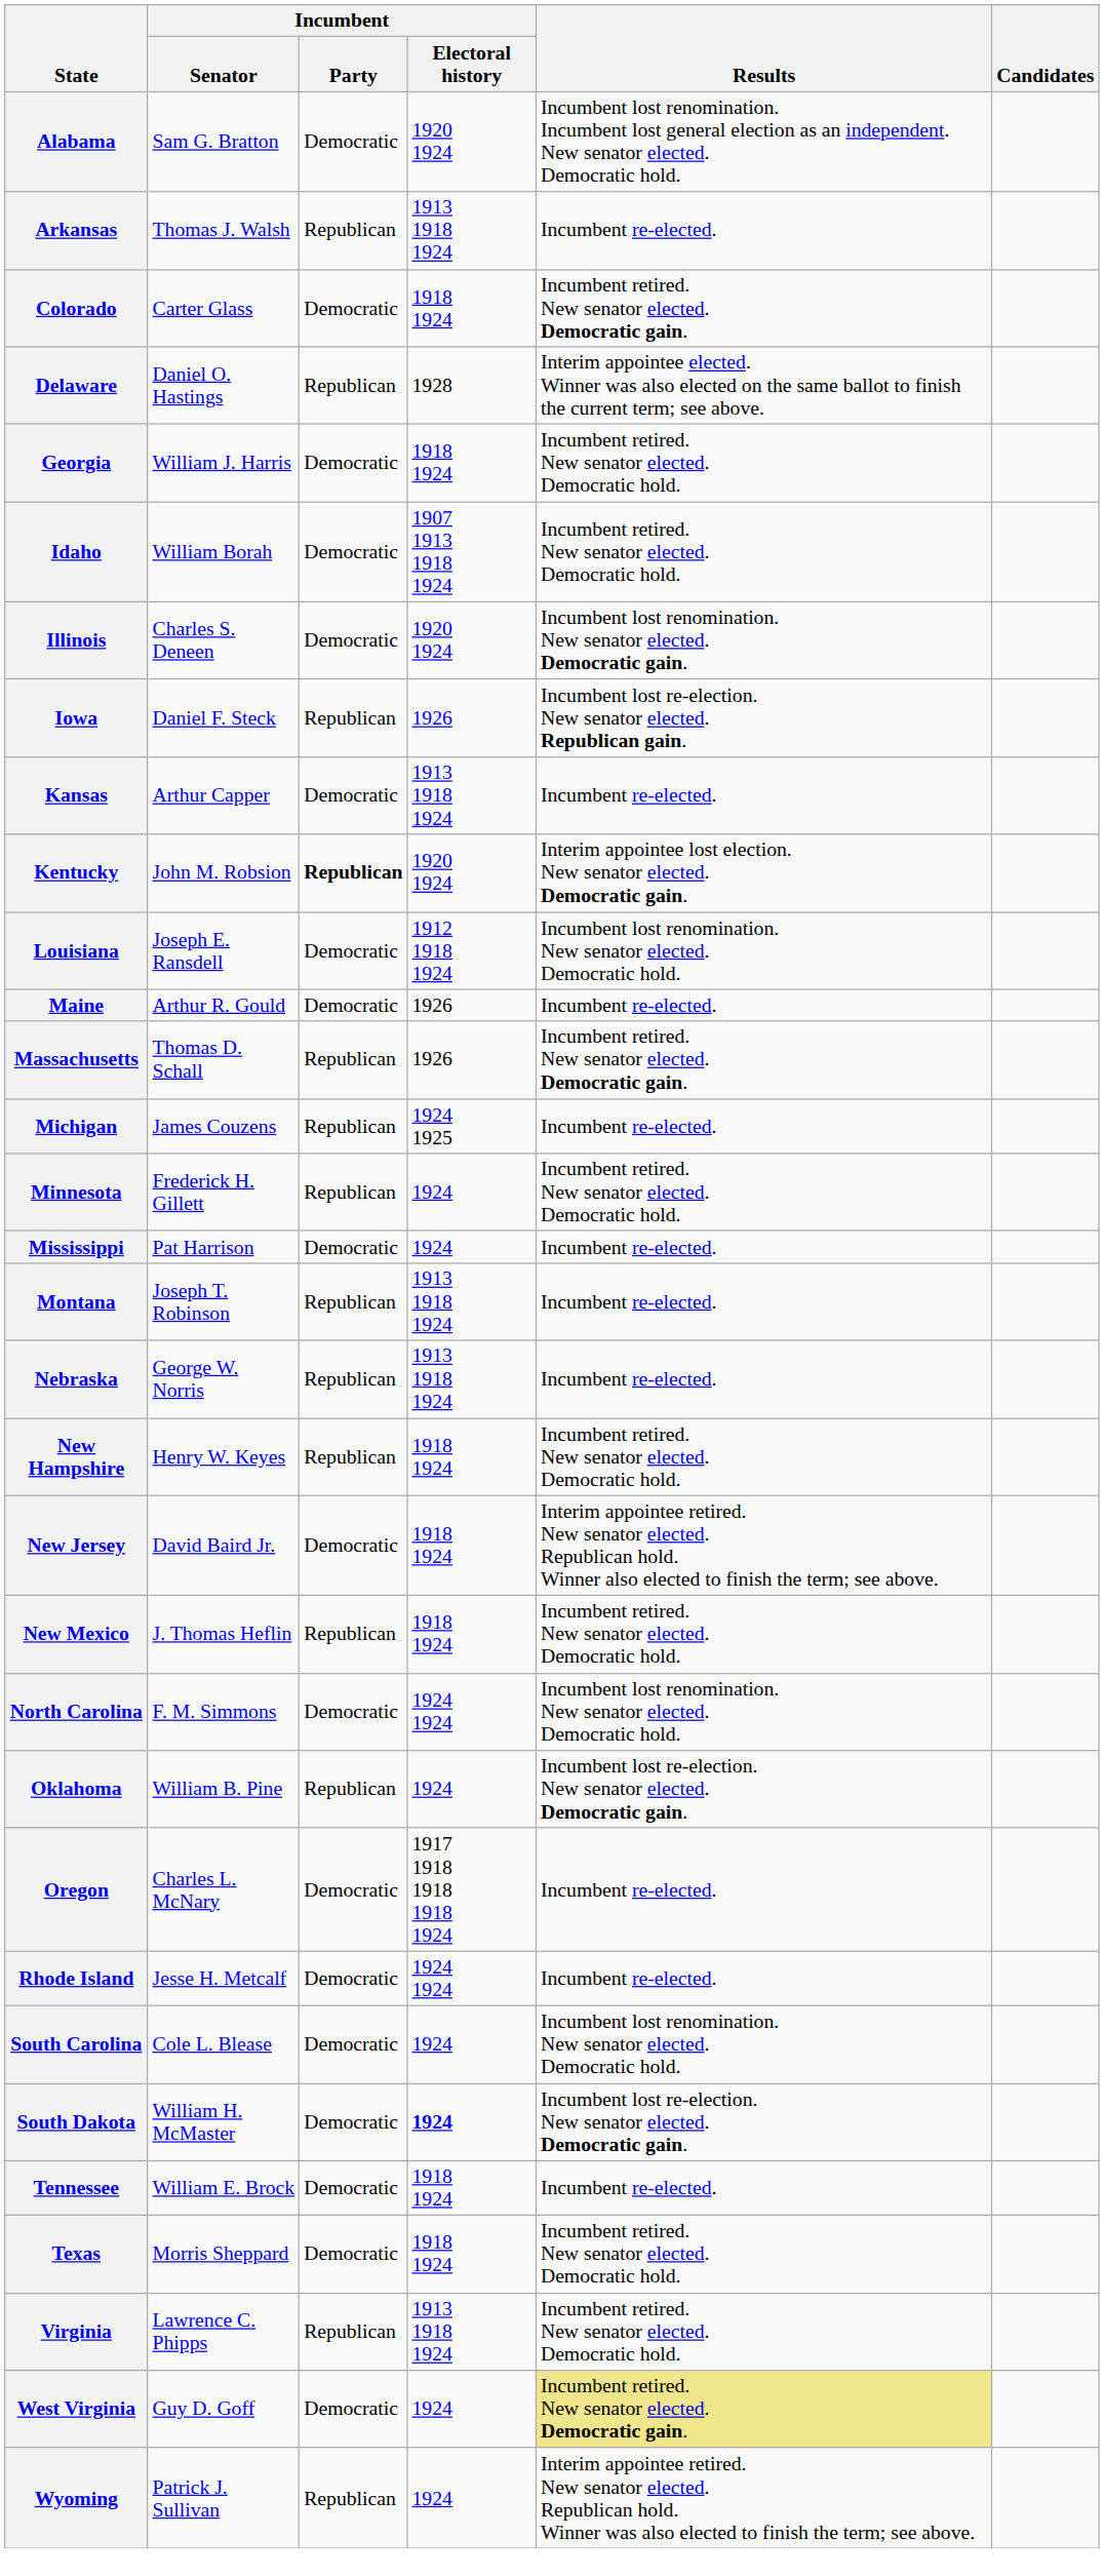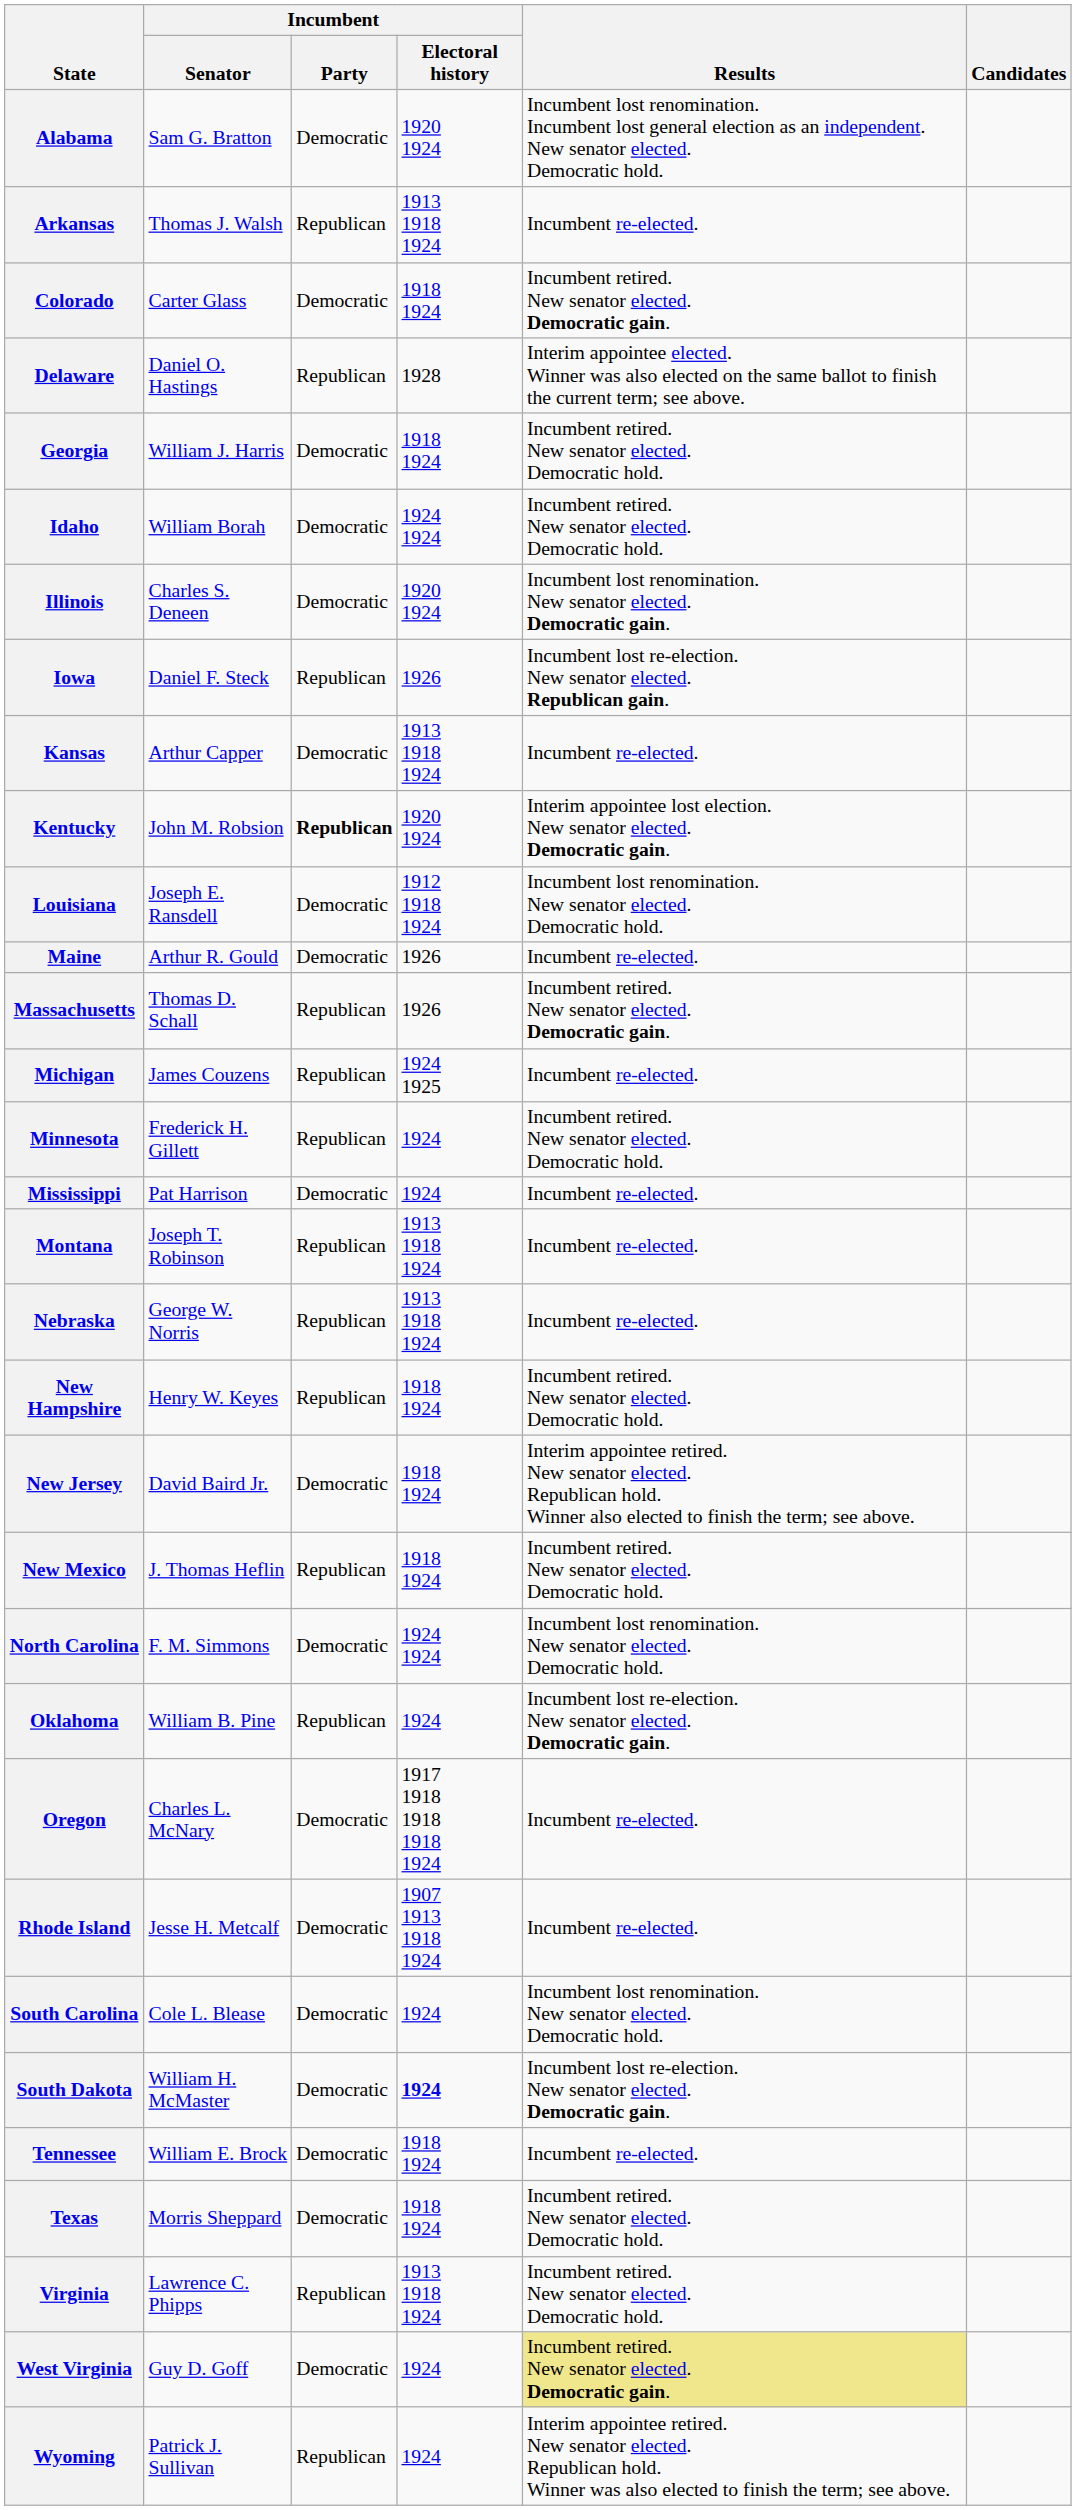 <table class=wikitable>
 <tr valign=bottom>
 <th rowspan=2>State</th>
 <th colspan=3>Incumbent</th>
 <th rowspan=2>Results</th>
 <th rowspan=2>Candidates</th>
 </tr>
 <tr valign=bottom>
 <th>Senator</th>
 <th>Party</th>
 <th>Electoral history</th>
 </tr>
 <tr>
 <th><a href='#'>Alabama</a></th>
 <td><a href='#'>Sam G. Bratton</a></td>
 <td>Democratic</td>
 <td><a href='#'>1920 </a><br><a href='#'>1924</a></td>
 <td>Incumbent lost renomination.<br>Incumbent lost general election as an <a href='#'>independent</a>.<br>New senator <a href='#'>elected</a>.<br>Democratic hold.</td>
 <td nowrap></td>
 </tr>
 <tr>
 <th><a href='#'>Arkansas</a></th>
 <td><a href='#'>Thomas J. Walsh</a></td>
 <td>Republican</td>
 <td><a href='#'>1913</a><br><a href='#'>1918</a><br><a href='#'>1924</a></td>
 <td>Incumbent <a href='#'>re-elected</a>.</td>
 <td nowrap></td>
 </tr>
 <tr>
 <th><a href='#'>Colorado</a></th>
 <td><a href='#'>Carter Glass</a></td>
 <td>Democratic</td>
 <td><a href='#'>1918</a><br><a href='#'>1924</a></td>
 <td>Incumbent retired.<br>New senator <a href='#'>elected</a>.<br><strong>Democratic gain</strong>.</td>
 <td nowrap></td>
 </tr>
 <tr>
 <th><a href='#'>Delaware</a></th>
 <td><a href='#'>Daniel O. Hastings</a></td>
 <td>Republican</td>
 <td>1928 </td>
 <td>Interim appointee <a href='#'>elected</a>.<br>Winner was also elected on the same ballot to finish the current term; see above.</td>
 <td nowrap></td>
 </tr>
 <tr>
 <th><a href='#'>Georgia</a></th>
 <td><a href='#'>William J. Harris</a></td>
 <td>Democratic</td>
 <td><a href='#'>1918</a><br><a href='#'>1924</a></td>
 <td>Incumbent retired.<br>New senator <a href='#'>elected</a>.<br>Democratic hold.</td>
 <td nowrap></td>
 </tr>
 <tr>
 <th><a href='#'>Idaho</a></th>
 <td><a href='#'>William Borah</a></td>
 <td>Democratic</td>
-<td><a href='#'>1907</a><br><a href='#'>1913</a><br><a href='#'>1918</a><br><a href='#'>1924</a></td>
+<td><a href='#'>1924 </a><br><a href='#'>1924</a></td>
 <td>Incumbent retired.<br>New senator <a href='#'>elected</a>.<br>Democratic hold.</td>
 <td nowrap></td>
 </tr>
 <tr>
 <th><a href='#'>Illinois</a></th>
 <td><a href='#'>Charles S. Deneen</a></td>
 <td>Democratic</td>
 <td><a href='#'>1920 </a><br><a href='#'>1924</a></td>
 <td>Incumbent lost renomination.<br>New senator <a href='#'>elected</a>.<br><strong>Democratic gain</strong>.</td>
 <td nowrap></td>
 </tr>
 <tr>
 <th><a href='#'>Iowa</a></th>
 <td><a href='#'>Daniel F. Steck</a></td>
 <td>Republican</td>
 <td><a href='#'>1926 </a></td>
 <td>Incumbent lost re-election.<br>New senator <a href='#'>elected</a>.<br><strong>Republican gain</strong>.</td>
 <td nowrap></td>
 </tr>
 <tr>
 <th><a href='#'>Kansas</a></th>
 <td><a href='#'>Arthur Capper</a></td>
 <td>Democratic</td>
 <td><a href='#'>1913</a><br><a href='#'>1918</a><br><a href='#'>1924</a></td>
 <td>Incumbent <a href='#'>re-elected</a>.</td>
 <td nowrap></td>
 </tr>
 <tr>
 <th><a href='#'>Kentucky</a></th>
 <td><a href='#'>John M. Robsion</a></td>
 <td><strong>Republican</strong></td>
 <td><a href='#'>1920 </a><br><a href='#'>1924</a></td>
 <td>Interim appointee lost election.<br>New senator <a href='#'>elected</a>.<br><strong>Democratic gain</strong>.</td>
 <td nowrap></td>
 </tr>
 <tr>
 <th><a href='#'>Louisiana</a></th>
 <td><a href='#'>Joseph E. Ransdell</a></td>
 <td>Democratic</td>
 <td><a href='#'>1912</a><br><a href='#'>1918</a><br><a href='#'>1924</a></td>
 <td>Incumbent lost renomination.<br>New senator <a href='#'>elected</a>.<br>Democratic hold.</td>
 <td nowrap></td>
 </tr>
 <tr>
 <th><a href='#'>Maine</a></th>
 <td><a href='#'>Arthur R. Gould</a></td>
 <td>Democratic</td>
 <td>1926 </td>
 <td>Incumbent <a href='#'>re-elected</a>.</td>
 <td nowrap></td>
 </tr>
 <tr>
 <th><a href='#'>Massachusetts</a></th>
 <td><a href='#'>Thomas D. Schall</a></td>
 <td>Republican</td>
 <td>1926 </td>
 <td>Incumbent retired.<br>New senator <a href='#'>elected</a>.<br><strong>Democratic gain</strong>.</td>
 <td nowrap></td>
 </tr>
 <tr>
 <th><a href='#'>Michigan</a></th>
 <td><a href='#'>James Couzens</a></td>
 <td>Republican</td>
 <td><a href='#'>1924</a><br>1925 </td>
 <td>Incumbent <a href='#'>re-elected</a>.</td>
 <td nowrap></td>
 </tr>
 <tr>
 <th><a href='#'>Minnesota</a></th>
 <td><a href='#'>Frederick H. Gillett</a></td>
 <td>Republican</td>
 <td><a href='#'>1924</a></td>
 <td>Incumbent retired.<br>New senator <a href='#'>elected</a>.<br>Democratic hold.</td>
 <td nowrap></td>
 </tr>
 <tr>
 <th><a href='#'>Mississippi</a></th>
 <td><a href='#'>Pat Harrison</a></td>
 <td>Democratic</td>
 <td><a href='#'>1924</a></td>
 <td>Incumbent <a href='#'>re-elected</a>.</td>
 <td nowrap></td>
 </tr>
 <tr>
 <th><a href='#'>Montana</a></th>
 <td><a href='#'>Joseph T. Robinson</a></td>
 <td>Republican</td>
 <td><a href='#'>1913</a><br><a href='#'>1918</a><br><a href='#'>1924</a></td>
 <td>Incumbent <a href='#'>re-elected</a>.</td>
 <td nowrap></td>
 </tr>
 <tr>
 <th><a href='#'>Nebraska</a></th>
 <td><a href='#'>George W. Norris</a></td>
 <td>Republican</td>
 <td><a href='#'>1913</a><br><a href='#'>1918</a><br><a href='#'>1924</a></td>
 <td>Incumbent <a href='#'>re-elected</a>.</td>
 <td nowrap></td>
 </tr>
 <tr>
 <th><a href='#'>New Hampshire</a></th>
 <td><a href='#'>Henry W. Keyes</a></td>
 <td>Republican</td>
 <td><a href='#'>1918</a><br><a href='#'>1924</a></td>
 <td>Incumbent retired.<br>New senator <a href='#'>elected</a>.<br>Democratic hold.</td>
 <td nowrap></td>
 </tr>
 <tr>
 <th><a href='#'>New Jersey</a></th>
 <td><a href='#'>David Baird Jr.</a></td>
 <td>Democratic</td>
 <td><a href='#'>1918</a><br><a href='#'>1924</a></td>
 <td>Interim appointee retired.<br>New senator <a href='#'>elected</a>.<br>Republican hold.<br>Winner also elected to finish the term; see above.</td>
 <td nowrap></td>
 </tr>
 <tr>
 <th><a href='#'>New Mexico</a></th>
 <td><a href='#'>J. Thomas Heflin</a></td>
 <td>Republican</td>
 <td><a href='#'>1918</a><br><a href='#'>1924</a></td>
 <td>Incumbent retired.<br>New senator <a href='#'>elected</a>.<br>Democratic hold.</td>
 <td nowrap></td>
 </tr>
 <tr>
 <th><a href='#'>North Carolina</a></th>
 <td><a href='#'>F. M. Simmons</a></td>
 <td>Democratic</td>
 <td><a href='#'>1924 </a><br><a href='#'>1924</a></td>
 <td>Incumbent lost renomination.<br>New senator <a href='#'>elected</a>.<br>Democratic hold.</td>
 <td nowrap></td>
 </tr>
 <tr>
 <th><a href='#'>Oklahoma</a></th>
 <td><a href='#'>William B. Pine</a></td>
 <td>Republican</td>
 <td><a href='#'>1924</a></td>
 <td>Incumbent lost re-election.<br>New senator <a href='#'>elected</a>.<br><strong>Democratic gain</strong>.</td>
 <td nowrap></td>
 </tr>
 <tr>
 <th><a href='#'>Oregon</a></th>
 <td><a href='#'>Charles L. McNary</a></td>
 <td>Democratic</td>
 <td>1917 <br>1918 <br>1918 <br><a href='#'>1918</a><br><a href='#'>1924</a></td>
 <td>Incumbent <a href='#'>re-elected</a>.</td>
 <td nowrap></td>
 </tr>
 <tr>
 <th><a href='#'>Rhode Island</a></th>
 <td><a href='#'>Jesse H. Metcalf</a></td>
 <td>Democratic</td>
-<td><a href='#'>1924 </a><br><a href='#'>1924</a></td>
+<td><a href='#'>1907</a><br><a href='#'>1913</a><br><a href='#'>1918</a><br><a href='#'>1924</a></td>
 <td>Incumbent <a href='#'>re-elected</a>.</td>
 <td nowrap></td>
 </tr>
 <tr>
 <th><a href='#'>South Carolina</a></th>
 <td><a href='#'>Cole L. Blease</a></td>
 <td>Democratic</td>
 <td><a href='#'>1924</a></td>
 <td>Incumbent lost renomination.<br>New senator <a href='#'>elected</a>.<br>Democratic hold.</td>
 <td nowrap></td>
 </tr>
 <tr>
 <th><a href='#'>South Dakota</a></th>
 <td><a href='#'>William H. McMaster</a></td>
 <td>Democratic</td>
 <td><strong><a href='#'>1924</a></strong></td>
 <td>Incumbent lost re-election.<br>New senator <a href='#'>elected</a>.<br><strong>Democratic gain</strong>.</td>
 <td nowrap></td>
 </tr>
 <tr>
 <th><a href='#'>Tennessee</a></th>
 <td><a href='#'>William E. Brock</a></td>
 <td>Democratic</td>
 <td><a href='#'>1918</a><br><a href='#'>1924</a></td>
 <td>Incumbent <a href='#'>re-elected</a>.</td>
 <td nowrap></td>
 </tr>
 <tr>
 <th><a href='#'>Texas</a></th>
 <td><a href='#'>Morris Sheppard</a></td>
 <td>Democratic</td>
 <td><a href='#'>1918</a><br><a href='#'>1924</a></td>
 <td>Incumbent retired.<br>New senator <a href='#'>elected</a>.<br>Democratic hold.</td>
 <td nowrap></td>
 </tr>
 <tr>
 <th><a href='#'>Virginia</a></th>
 <td><a href='#'>Lawrence C. Phipps</a></td>
 <td>Republican</td>
 <td><a href='#'>1913</a><br><a href='#'>1918</a><br><a href='#'>1924</a></td>
 <td>Incumbent retired.<br>New senator <a href='#'>elected</a>.<br>Democratic hold.</td>
 <td nowrap></td>
 </tr>
 <tr>
 <th><a href='#'>West Virginia</a></th>
 <td><a href='#'>Guy D. Goff</a></td>
 <td>Democratic</td>
 <td><a href='#'>1924</a></td>
 <td style="background: khaki;">Incumbent retired.<br>New senator <a href='#'>elected</a>.<br><strong>Democratic gain</strong>.</td>
 <td nowrap></td>
 </tr>
 <tr>
 <th><a href='#'>Wyoming</a></th>
 <td rowspan=2><a href='#'>Patrick J. Sullivan</a></td>
 <td rowspan=2 >Republican</td>
 <td><a href='#'>1924</a></td>
 <td>Interim appointee retired.<br>New senator <a href='#'>elected</a>.<br>Republican hold.<br>Winner was also elected to finish the term; see above.</td>
 <td nowrap></td>
 </tr>
 </table>
